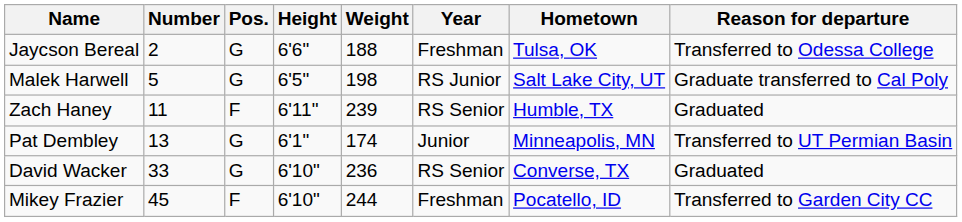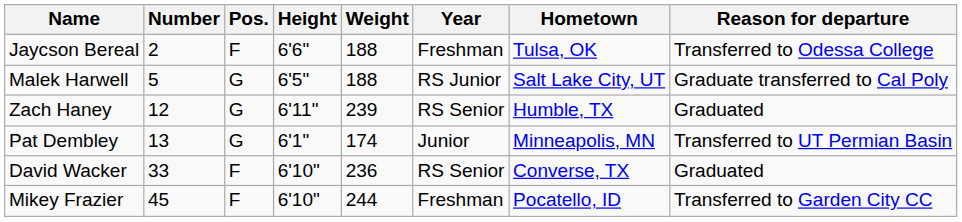 <table class="wikitable sortable" border="1">
 <tr>
 <th>Name</th>
 <th>Number</th>
 <th>Pos.</th>
 <th>Height</th>
 <th>Weight</th>
 <th>Year</th>
 <th>Hometown</th>
 <th class="unsortable">Reason for departure</th>
 </tr>
 <tr>
 <td>Jaycson Bereal</td>
 <td>2</td>
-<td>G</td>
+<td>F</td>
 <td>6'6"</td>
 <td>188</td>
 <td>Freshman</td>
 <td><a href='#'>Tulsa, OK</a></td>
 <td>Transferred to <a href='#'>Odessa College</a></td>
 </tr>
 <tr>
 <td>Malek Harwell</td>
 <td>5</td>
 <td>G</td>
 <td>6'5"</td>
-<td>198</td>
+<td>188</td>
 <td>RS Junior</td>
 <td><a href='#'>Salt Lake City, UT</a></td>
 <td>Graduate transferred to <a href='#'>Cal Poly</a></td>
 </tr>
 <tr>
 <td>Zach Haney</td>
-<td>11</td>
-<td>F</td>
+<td>12</td>
+<td>G</td>
 <td>6'11"</td>
 <td>239</td>
 <td>RS Senior</td>
 <td><a href='#'>Humble, TX</a></td>
 <td>Graduated</td>
 </tr>
 <tr>
 <td>Pat Dembley</td>
 <td>13</td>
 <td>G</td>
 <td>6'1"</td>
 <td>174</td>
 <td>Junior</td>
 <td><a href='#'>Minneapolis, MN</a></td>
 <td>Transferred to <a href='#'>UT Permian Basin</a></td>
 </tr>
 <tr>
 <td>David Wacker</td>
 <td>33</td>
-<td>G</td>
+<td>F</td>
 <td>6'10"</td>
 <td>236</td>
 <td>RS Senior</td>
 <td><a href='#'>Converse, TX</a></td>
 <td>Graduated</td>
 </tr>
 <tr>
 <td>Mikey Frazier</td>
 <td>45</td>
 <td>F</td>
 <td>6'10"</td>
 <td>244</td>
 <td>Freshman</td>
 <td><a href='#'>Pocatello, ID</a></td>
 <td>Transferred to <a href='#'>Garden City CC</a></td>
 </tr>
 </table>
